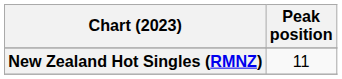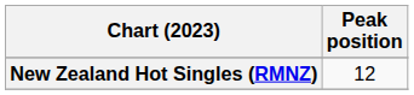 <table class="wikitable sortable plainrowheaders" style="text-align:center">
 <tr>
 <th scope="col">Chart (2023)</th>
 <th scope="col">Peak<br>position</th>
 </tr>
 <tr>
 </tr>
 <tr>
 </tr>
 <tr>
 </tr>
 <tr>
 <th scope="row">New Zealand Hot Singles (<a href='#'>RMNZ</a>)</th>
-<td>11</td>
+<td>12</td>
 </tr>
 <tr>
 </tr>
 <tr>
 </tr>
 <tr>
 </tr>
 </table>
